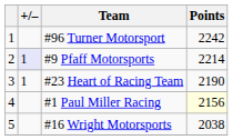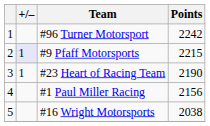 <table class="wikitable" style="font-size: 95%;">
 <tr>
 <th scope="col"></th>
 <th scope="col">+/–</th>
 <th scope="col">Team</th>
 <th scope="col">Points</th>
 </tr>
 <tr>
 <td align=center>1</td>
 <td align="left"></td>
 <td> #96 <a href='#'>Turner Motorsport</a></td>
 <td align=right>2242</td>
 </tr>
 <tr>
 <td align=center>2</td>
 <td align="left" style="background: lavender;"> 1</td>
 <td> #9 <a href='#'>Pfaff Motorsports</a></td>
-<td align=right>2214</td>
+<td align=right>2215</td>
 </tr>
 <tr>
 <td align=center>3</td>
 <td align="left"> 1</td>
 <td> #23 <a href='#'>Heart of Racing Team</a></td>
 <td align=right>2190</td>
 </tr>
 <tr>
 <td align=center>4</td>
 <td align="left"></td>
 <td> #1 <a href='#'>Paul Miller Racing</a></td>
-<td align=right style="background: lightyellow;">2156</td>
+<td align=right>2156</td>
 </tr>
 <tr>
 <td align=center>5</td>
 <td align="left"></td>
 <td> #16 <a href='#'>Wright Motorsports</a></td>
 <td align=right>2038</td>
 </tr>
 <tr>
 </tr>
 </table>
